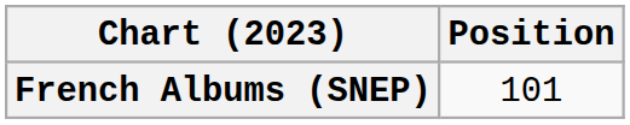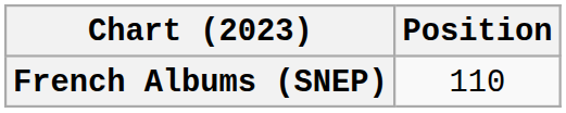 <table class="wikitable plainrowheaders" style="text-align:center;">
 <tr>
 <th scope="col">Chart (2023)</th>
 <th scope="col">Position</th>
 </tr>
 <tr>
 <th scope="row">French Albums (SNEP)</th>
-<td>101</td>
+<td>110</td>
 </tr>
 </table>
